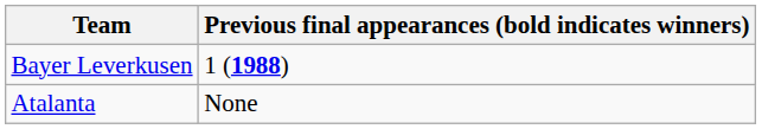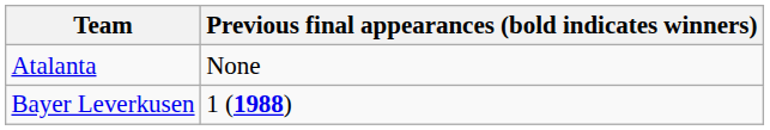 <table class="wikitable plainrowheaders">
 <tr>
 <th scope="col">Team</th>
 <th scope="col">Previous final appearances (bold indicates winners)</th>
 </tr>
 <tr>
+<td> <a href='#'>Atalanta</a></td>
+<td>None</td>
+</tr>
+<tr>
 <td> <a href='#'>Bayer Leverkusen</a></td>
 <td>1 (<strong><a href='#'>1988</a></strong>)</td>
 </tr>
-<tr>
-<td> <a href='#'>Atalanta</a></td>
-<td>None</td>
-</tr>
 </table>
